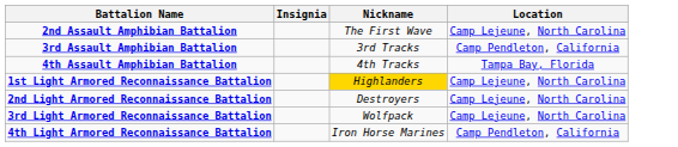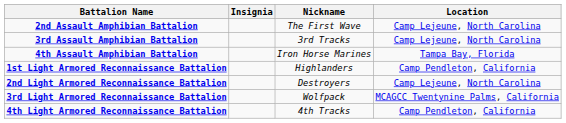 <table class="wikitable" style="text-align:center;">
 <tr style="background:#ccc;">
 <th><strong>Battalion Name</strong></th>
 <th><strong>Insignia</strong></th>
 <th><strong>Nickname</strong></th>
 <th>Location</th>
 </tr>
 <tr>
 <td><strong><a href='#'>2nd Assault Amphibian Battalion</a></strong></td>
 <td></td>
 <td><em>The First Wave</em></td>
 <td><a href='#'>Camp Lejeune</a>, <a href='#'>North Carolina</a></td>
 </tr>
 <tr>
 <td><strong><a href='#'>3rd Assault Amphibian Battalion</a></strong></td>
 <td></td>
 <td><em>3rd Tracks</em></td>
-<td><a href='#'>Camp Pendleton</a>, <a href='#'>California</a></td>
+<td><a href='#'>Camp Lejeune</a>, <a href='#'>North Carolina</a></td>
 </tr>
 <tr>
 <td><strong><a href='#'>4th Assault Amphibian Battalion</a></strong></td>
 <td></td>
-<td><em>4th Tracks</em></td>
+<td><em>Iron Horse Marines</em></td>
 <td><a href='#'>Tampa Bay, Florida</a></td>
 </tr>
 <tr>
 <td><strong><a href='#'>1st Light Armored Reconnaissance Battalion</a></strong></td>
 <td></td>
-<td style="background: gold;"><em>Highlanders</em></td>
-<td><a href='#'>Camp Lejeune</a>, <a href='#'>North Carolina</a></td>
+<td><em>Highlanders</em></td>
+<td><a href='#'>Camp Pendleton</a>, <a href='#'>California</a></td>
 </tr>
 <tr>
 <td><strong><a href='#'>2nd Light Armored Reconnaissance Battalion</a></strong></td>
 <td></td>
 <td><em>Destroyers</em></td>
 <td><a href='#'>Camp Lejeune</a>, <a href='#'>North Carolina</a></td>
 </tr>
 <tr>
 <td><strong><a href='#'>3rd Light Armored Reconnaissance Battalion</a></strong></td>
 <td></td>
 <td><em>Wolfpack</em></td>
-<td><a href='#'>Camp Lejeune</a>, <a href='#'>North Carolina</a></td>
+<td><a href='#'>MCAGCC Twentynine Palms</a>, <a href='#'>California</a></td>
 </tr>
 <tr>
 <td><strong><a href='#'>4th Light Armored Reconnaissance Battalion</a></strong></td>
 <td></td>
-<td><em>Iron Horse Marines</em></td>
+<td><em>4th Tracks</em></td>
 <td><a href='#'>Camp Pendleton</a>, <a href='#'>California</a></td>
 </tr>
 </table>
